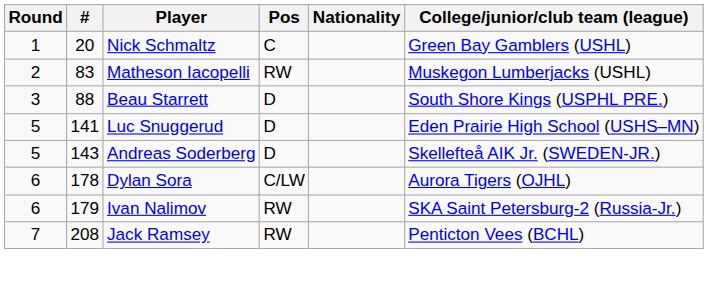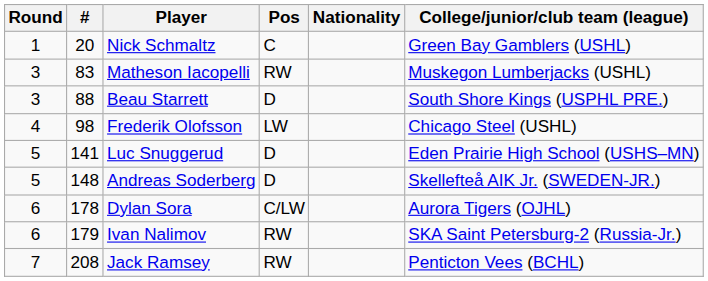 <table class="wikitable">
 <tr>
 <th>Round</th>
 <th>#</th>
 <th>Player</th>
 <th>Pos</th>
 <th>Nationality</th>
 <th>College/junior/club team (league)</th>
 </tr>
 <tr>
 <td align=center>1</td>
 <td align=center>20</td>
 <td><a href='#'>Nick Schmaltz</a></td>
 <td>C</td>
 <td></td>
 <td><a href='#'>Green Bay Gamblers</a> (<a href='#'>USHL</a>)</td>
 </tr>
 <tr>
-<td align=center>2</td>
+<td align=center>3</td>
 <td align=center>83</td>
 <td><a href='#'>Matheson Iacopelli</a></td>
 <td>RW</td>
 <td></td>
 <td><a href='#'>Muskegon Lumberjacks</a> (USHL)</td>
 </tr>
 <tr>
 <td align=center>3</td>
 <td align=center>88</td>
 <td><a href='#'>Beau Starrett</a></td>
 <td>D</td>
 <td></td>
 <td><a href='#'>South Shore Kings</a> (<a href='#'>USPHL PRE.</a>)</td>
 </tr>
 <tr>
+<td align=center>4</td>
+<td align=center>98</td>
+<td><a href='#'>Frederik Olofsson</a></td>
+<td>LW</td>
+<td></td>
+<td><a href='#'>Chicago Steel</a> (USHL)</td>
+</tr>
+<tr>
 <td align=center>5</td>
 <td align=center>141</td>
 <td><a href='#'>Luc Snuggerud</a></td>
 <td>D</td>
 <td></td>
 <td><a href='#'>Eden Prairie High School</a> (<a href='#'>USHS–MN</a>)</td>
 </tr>
 <tr>
 <td align=center>5</td>
-<td align=center>143</td>
+<td align=center>148</td>
 <td><a href='#'>Andreas Soderberg</a></td>
 <td>D</td>
 <td></td>
 <td><a href='#'>Skellefteå AIK Jr.</a> (<a href='#'>SWEDEN-JR.</a>)</td>
 </tr>
 <tr>
 <td align=center>6</td>
 <td align=center>178</td>
 <td><a href='#'>Dylan Sora</a></td>
 <td>C/LW</td>
 <td></td>
 <td><a href='#'>Aurora Tigers</a> (<a href='#'>OJHL</a>)</td>
 </tr>
 <tr>
 <td align=center>6</td>
 <td align=center>179</td>
 <td><a href='#'>Ivan Nalimov</a></td>
 <td>RW</td>
 <td></td>
 <td><a href='#'>SKA Saint Petersburg-2</a> (<a href='#'>Russia-Jr.</a>)</td>
 </tr>
 <tr>
 <td align=center>7</td>
 <td align=center>208</td>
 <td><a href='#'>Jack Ramsey</a></td>
 <td>RW</td>
 <td></td>
 <td><a href='#'>Penticton Vees</a> (<a href='#'>BCHL</a>)</td>
 </tr>
 </table>
